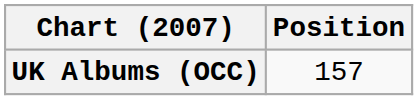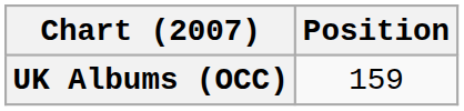 <table class="wikitable plainrowheaders" style="text-align:center">
 <tr>
 <th scope="col">Chart (2007)</th>
 <th scope="col">Position</th>
 </tr>
 <tr>
 <th scope="row">UK Albums (OCC)</th>
-<td>157</td>
+<td>159</td>
 </tr>
 </table>
